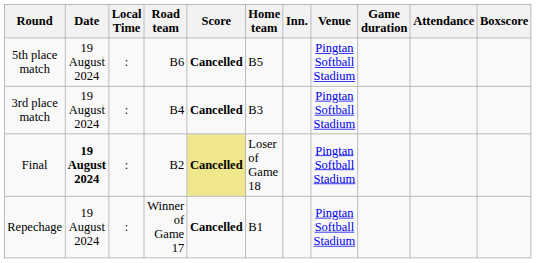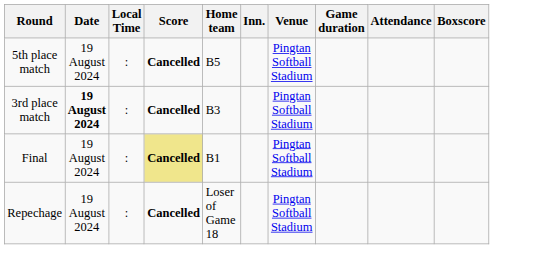 <table class="wikitable" style="text-align:center">
 <tr>
 <th>Round</th>
 <th>Date</th>
 <th>Local<br>Time</th>
-<th>Road team</th>
 <th>Score</th>
 <th>Home team</th>
 <th>Inn.</th>
 <th>Venue</th>
 <th>Game<br>duration</th>
 <th>Attendance</th>
 <th>Boxscore</th>
 </tr>
 <tr>
 <td>5th place match</td>
 <td>19 August 2024</td>
 <td>:</td>
-<td align=right>B6</td>
 <td><strong>Cancelled</strong></td>
 <td align=left>B5</td>
 <td></td>
 <td><a href='#'>Pingtan Softball Stadium</a></td>
 <td></td>
 <td></td>
 <td></td>
 </tr>
 <tr>
 <td>3rd place match</td>
-<td>19 August 2024</td>
+<td><strong>19 August 2024</strong></td>
 <td>:</td>
-<td align=right>B4</td>
 <td><strong>Cancelled</strong></td>
 <td align=left>B3</td>
 <td></td>
 <td><a href='#'>Pingtan Softball Stadium</a></td>
 <td></td>
 <td></td>
 <td></td>
 </tr>
 <tr>
 <td>Final</td>
-<td><strong>19 August 2024</strong></td>
+<td>19 August 2024</td>
 <td>:</td>
-<td align=right>B2</td>
 <td style="background: khaki;"><strong>Cancelled</strong></td>
-<td align=left>Loser of Game 18</td>
+<td align=left>B1</td>
 <td></td>
 <td><a href='#'>Pingtan Softball Stadium</a></td>
 <td></td>
 <td></td>
 <td></td>
 </tr>
 <tr>
 <td>Repechage</td>
 <td>19 August 2024</td>
 <td>:</td>
-<td align=right>Winner of Game 17</td>
 <td><strong>Cancelled</strong></td>
-<td align=left>B1</td>
+<td align=left>Loser of Game 18</td>
 <td></td>
 <td><a href='#'>Pingtan Softball Stadium</a></td>
 <td></td>
 <td></td>
 <td></td>
 </tr>
 </table>
